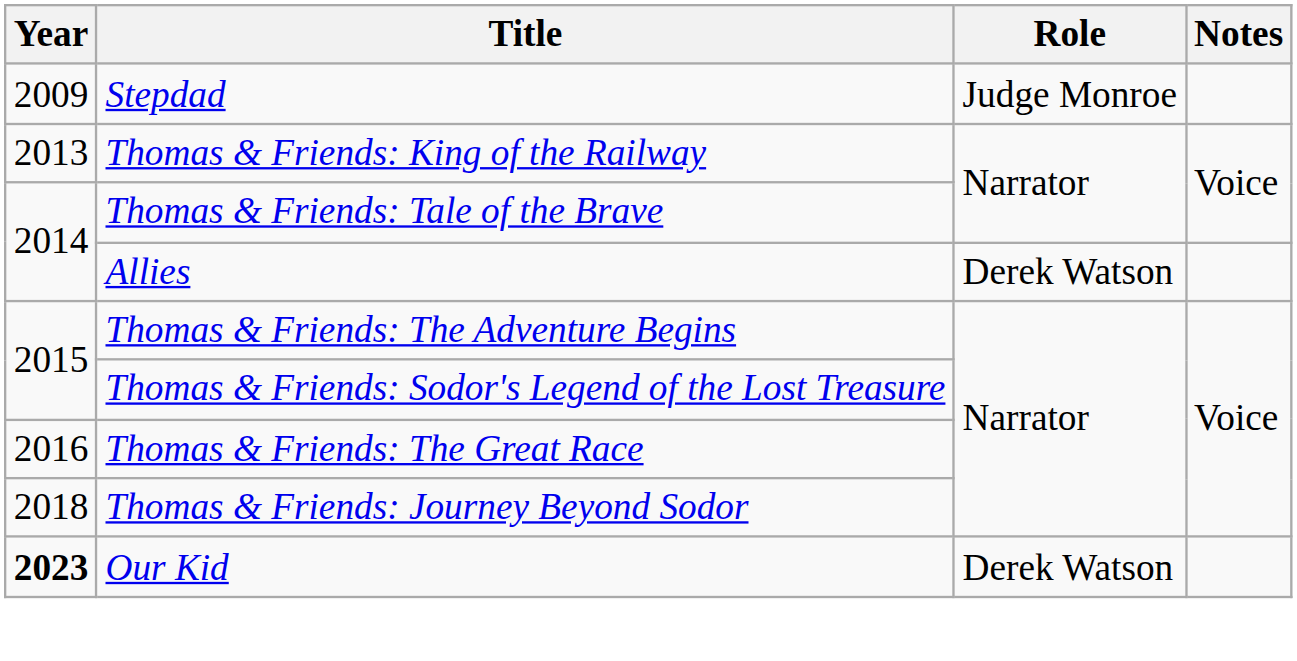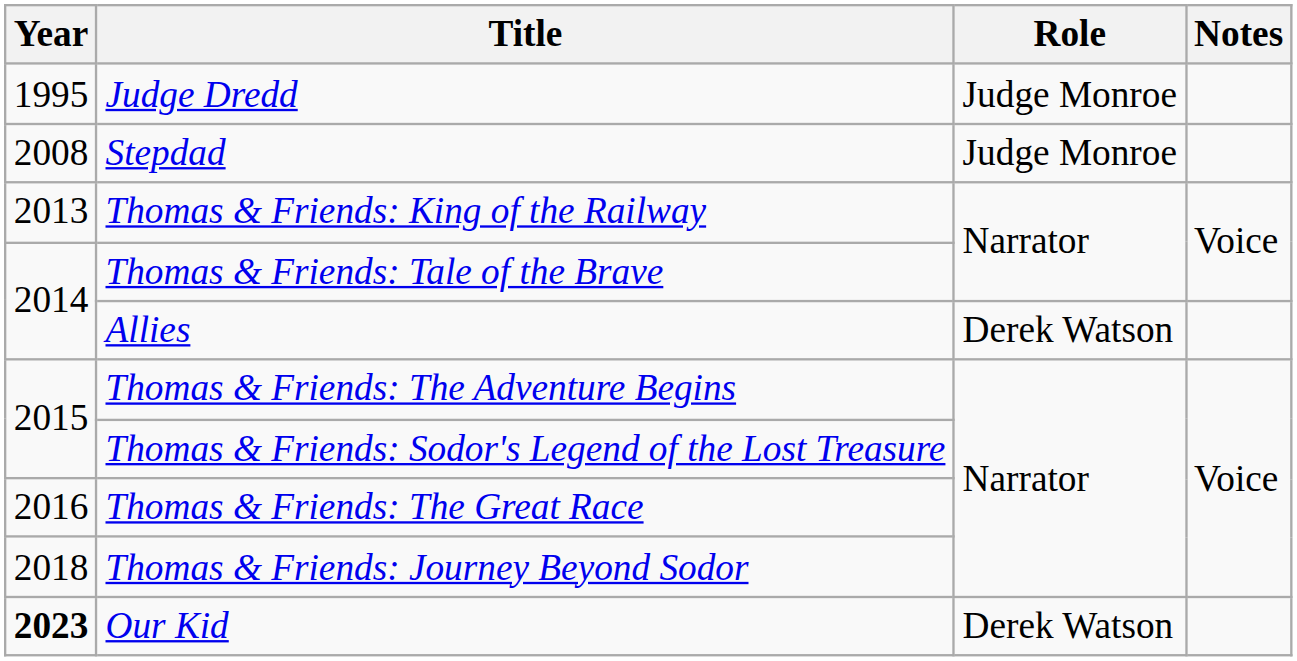 <table class="wikitable sortable">
 <tr>
 <th>Year</th>
 <th>Title</th>
 <th>Role</th>
 <th class="unsortable">Notes</th>
 </tr>
 <tr>
-<td>2009</td>
+<td>1995</td>
+<td><em><a href='#'>Judge Dredd</a></em></td>
+<td>Judge Monroe</td>
+<td></td>
+</tr>
+<tr>
+<td>2008</td>
 <td><em><a href='#'>Stepdad</a></em></td>
 <td>Judge Monroe</td>
 <td></td>
 </tr>
 <tr>
 <td>2013</td>
 <td><em><a href='#'>Thomas & Friends: King of the Railway</a></em></td>
 <td rowspan=2>Narrator</td>
 <td rowspan=2>Voice</td>
 </tr>
 <tr>
 <td rowspan=2>2014</td>
 <td><em><a href='#'>Thomas & Friends: Tale of the Brave</a></em></td>
 </tr>
 <tr>
 <td><em><a href='#'>Allies</a></em></td>
 <td>Derek Watson</td>
 <td></td>
 </tr>
 <tr>
 <td rowspan=2>2015</td>
 <td><em><a href='#'>Thomas & Friends: The Adventure Begins</a></em></td>
 <td rowspan=4>Narrator</td>
 <td rowspan=4>Voice</td>
 </tr>
 <tr>
 <td><em><a href='#'>Thomas & Friends: Sodor's Legend of the Lost Treasure</a></em></td>
 </tr>
 <tr>
 <td>2016</td>
 <td><em><a href='#'>Thomas & Friends: The Great Race</a></em></td>
 </tr>
 <tr>
 <td>2018</td>
 <td><em><a href='#'>Thomas & Friends: Journey Beyond Sodor</a></em></td>
 </tr>
 <tr>
 <td><strong>2023</strong></td>
 <td><em><a href='#'>Our Kid</a></em></td>
 <td>Derek Watson</td>
 <td></td>
 </tr>
 </table>
